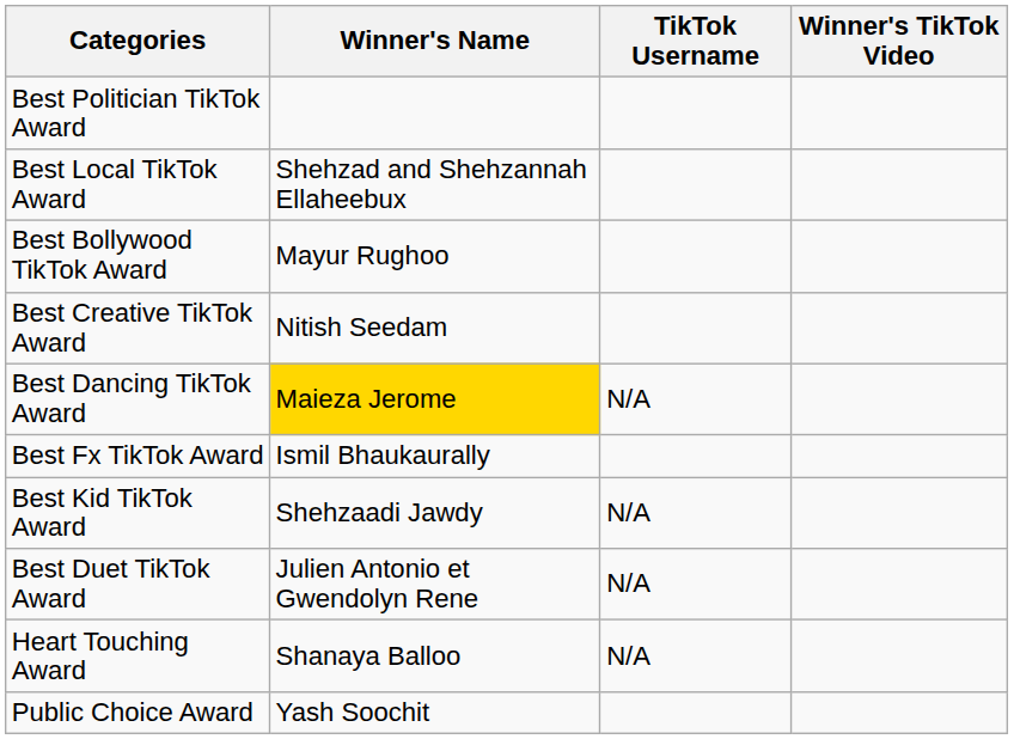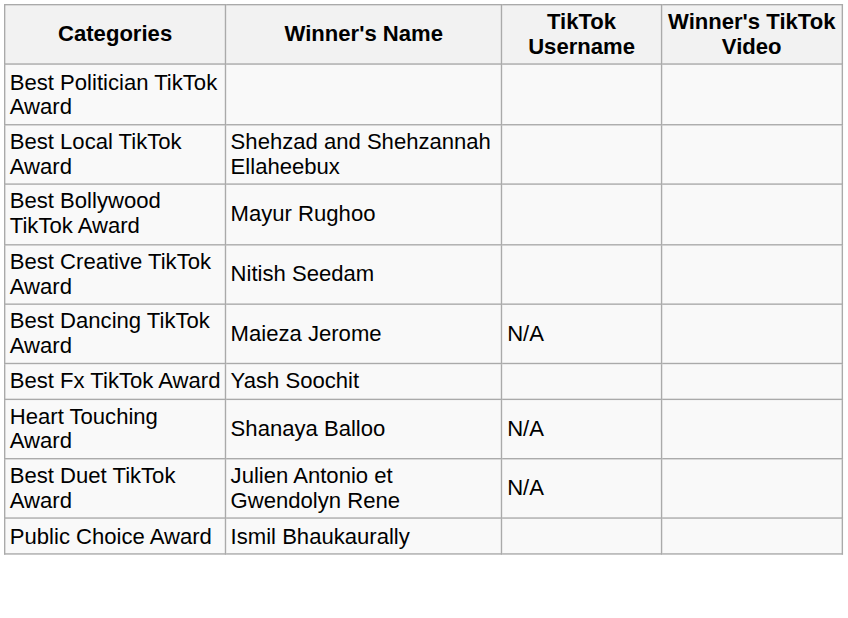 <table class="wikitable">
 <tr>
 <th><strong>Categories</strong></th>
 <th><strong>Winner's Name</strong></th>
 <th><strong>TikTok Username</strong></th>
 <th><strong>Winner's TikTok Video</strong></th>
 </tr>
 <tr>
 <td>Best Politician TikTok Award</td>
 <td></td>
 <td></td>
 <td></td>
 </tr>
 <tr>
 <td>Best Local TikTok Award</td>
 <td>Shehzad and Shehzannah Ellaheebux</td>
 <td></td>
 <td></td>
 </tr>
 <tr>
 <td>Best Bollywood TikTok Award</td>
 <td>Mayur Rughoo</td>
 <td></td>
 <td></td>
 </tr>
 <tr>
 <td>Best Creative TikTok Award</td>
 <td>Nitish Seedam</td>
 <td></td>
 <td></td>
 </tr>
 <tr>
 <td>Best Dancing TikTok Award</td>
-<td style="background: gold;">Maieza Jerome</td>
+<td>Maieza Jerome</td>
 <td>N/A</td>
 <td></td>
 </tr>
 <tr>
 <td>Best Fx TikTok Award</td>
-<td>Ismil Bhaukaurally</td>
+<td>Yash Soochit</td>
 <td></td>
 <td></td>
 </tr>
 <tr>
-<td>Best Kid TikTok Award</td>
-<td>Shehzaadi Jawdy</td>
+<td>Heart Touching Award</td>
+<td>Shanaya Balloo</td>
 <td>N/A</td>
 <td></td>
 </tr>
 <tr>
 <td>Best Duet TikTok Award</td>
 <td>Julien Antonio et Gwendolyn Rene</td>
 <td>N/A</td>
 <td></td>
 </tr>
 <tr>
-<td>Heart Touching Award</td>
-<td>Shanaya Balloo</td>
-<td>N/A</td>
-<td></td>
-</tr>
-<tr>
 <td>Public Choice Award</td>
-<td>Yash Soochit</td>
+<td>Ismil Bhaukaurally</td>
 <td></td>
 <td></td>
 </tr>
 </table>
